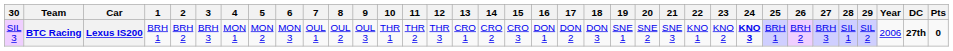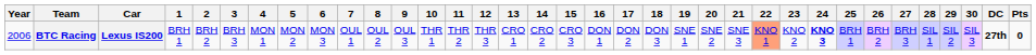 <table class="wikitable" style="text-align:center; font-size:85%">
 <tr>
-<th>30</th>
+<th>Year</th>
 <th>Team</th>
 <th>Car</th>
 <th>1</th>
 <th>2</th>
 <th>3</th>
 <th>4</th>
 <th>5</th>
 <th>6</th>
 <th>7</th>
 <th>8</th>
 <th>9</th>
 <th>10</th>
 <th>11</th>
 <th>12</th>
 <th>13</th>
 <th>14</th>
 <th>15</th>
 <th>16</th>
 <th>17</th>
 <th>18</th>
 <th>19</th>
 <th>20</th>
 <th>21</th>
 <th>22</th>
 <th>23</th>
 <th>24</th>
 <th>25</th>
 <th>26</th>
 <th>27</th>
 <th>28</th>
 <th>29</th>
-<th>Year</th>
+<th>30</th>
 <th>DC</th>
 <th>Pts</th>
 </tr>
 <tr>
-<td style="background:#EFCFFF;"><a href='#'>SIL<br>3</a><br></td>
+<td><a href='#'>2006</a></td>
 <th nowrap><a href='#'>BTC Racing</a></th>
 <th nowrap><a href='#'>Lexus IS200</a></th>
 <td><a href='#'>BRH<br>1</a><br></td>
 <td><a href='#'>BRH<br>2</a><br></td>
 <td><a href='#'>BRH<br>3</a><br></td>
 <td><a href='#'>MON<br>1</a><br></td>
 <td><a href='#'>MON<br>2</a><br></td>
 <td><a href='#'>MON<br>3</a><br></td>
 <td><a href='#'>OUL<br>1</a><br></td>
 <td><a href='#'>OUL<br>2</a><br></td>
 <td><a href='#'>OUL<br>3</a><br></td>
 <td><a href='#'>THR<br>1</a><br></td>
 <td><a href='#'>THR<br>2</a><br></td>
 <td><a href='#'>THR<br>3</a><br></td>
 <td><a href='#'>CRO<br>1</a><br></td>
 <td><a href='#'>CRO<br>2</a><br></td>
 <td><a href='#'>CRO<br>3</a><br></td>
 <td><a href='#'>DON<br>1</a><br></td>
 <td><a href='#'>DON<br>2</a><br></td>
 <td><a href='#'>DON<br>3</a><br></td>
 <td><a href='#'>SNE<br>1</a><br></td>
 <td><a href='#'>SNE<br>2</a><br></td>
 <td><a href='#'>SNE<br>3</a><br></td>
-<td><a href='#'>KNO<br>1</a><br></td>
+<td style="background: lightsalmon;"><a href='#'>KNO<br>1</a><br></td>
 <td><a href='#'>KNO<br>2</a><br></td>
 <td><strong><a href='#'>KNO<br>3</a><br></strong></td>
 <td style="background:#CFCFFF;"><a href='#'>BRH<br>1</a><br></td>
 <td style="background:#EFCFFF;"><a href='#'>BRH<br>2</a><br></td>
 <td style="background:#CFCFFF;"><a href='#'>BRH<br>3</a><br></td>
 <td style="background:#CFCFFF;"><a href='#'>SIL<br>1</a><br></td>
 <td style="background:#CFCFFF;"><a href='#'>SIL<br>2</a><br></td>
-<td><a href='#'>2006</a></td>
+<td style="background:#EFCFFF;"><a href='#'>SIL<br>3</a><br></td>
 <td><strong>27th</strong></td>
 <td><strong>0</strong></td>
 </tr>
 </table>
